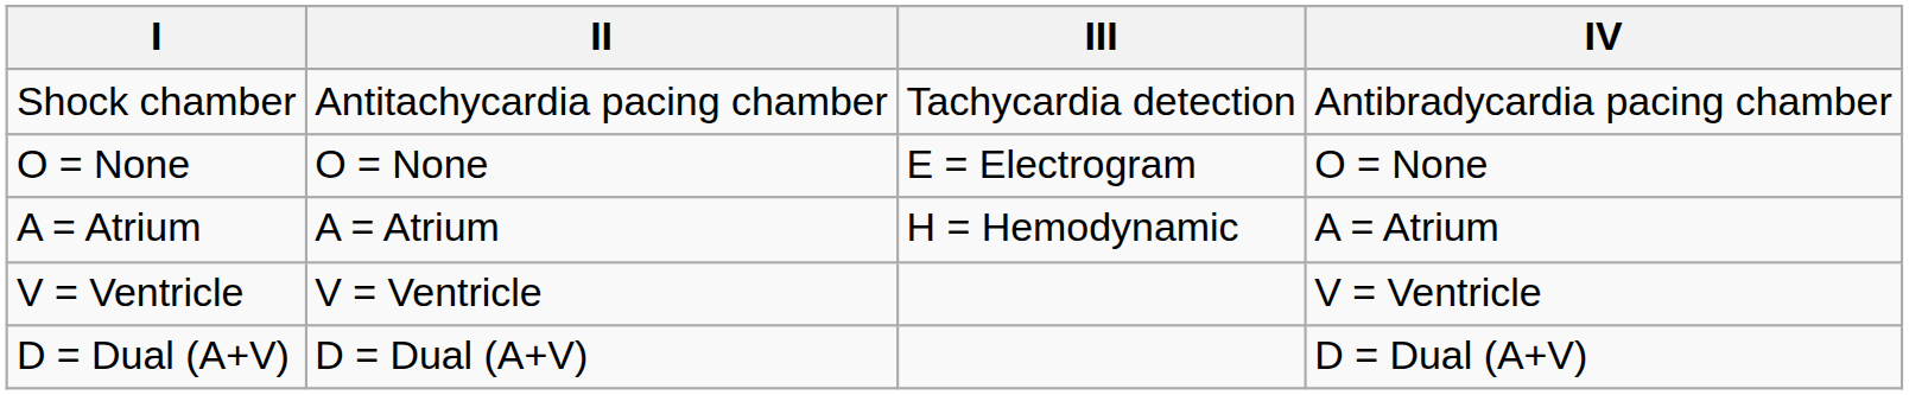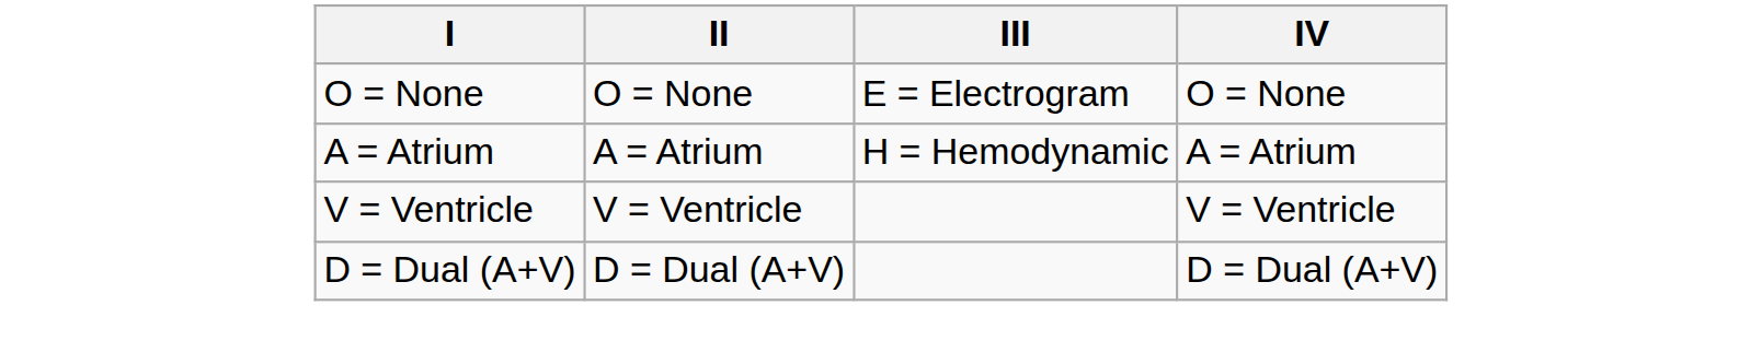 <table class="wikitable" style="margin: 1em auto 1em auto">
 <tr>
 <th>I</th>
 <th>II</th>
 <th>III</th>
 <th>IV</th>
-</tr>
-<tr>
-<td>Shock chamber</td>
-<td>Antitachycardia pacing chamber</td>
-<td>Tachycardia detection</td>
-<td>Antibradycardia pacing chamber</td>
 </tr>
 <tr>
 <td>O = None</td>
 <td>O = None</td>
 <td>E = Electrogram</td>
 <td>O = None</td>
 </tr>
 <tr>
 <td>A = Atrium</td>
 <td>A = Atrium</td>
 <td>H = Hemodynamic</td>
 <td>A = Atrium</td>
 </tr>
 <tr>
 <td>V = Ventricle</td>
 <td>V = Ventricle</td>
 <td></td>
 <td>V = Ventricle</td>
 </tr>
 <tr>
 <td>D = Dual (A+V)</td>
 <td>D = Dual (A+V)</td>
 <td></td>
 <td>D = Dual (A+V)</td>
 </tr>
 </table>
